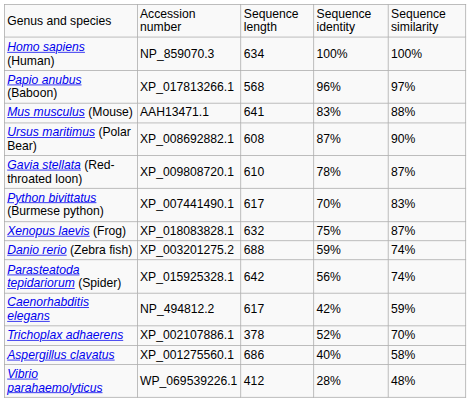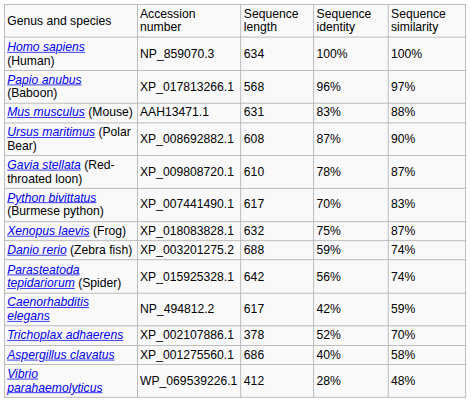 <table class="wikitable">
 <tr>
 <td>Genus and  species</td>
 <td>Accession number</td>
 <td>Sequence length</td>
 <td>Sequence  identity</td>
 <td>Sequence  similarity</td>
 </tr>
 <tr>
 <td><em><a href='#'>Homo sapiens</a></em> (Human)</td>
 <td>NP_859070.3</td>
 <td>634</td>
 <td>100%</td>
 <td>100%</td>
 </tr>
 <tr>
 <td><em><a href='#'>Papio anubus</a></em> (Baboon)</td>
 <td>XP_017813266.1</td>
 <td>568</td>
 <td>96%</td>
 <td>97%</td>
 </tr>
 <tr>
 <td><em><a href='#'>Mus musculus</a></em> (Mouse)</td>
 <td>AAH13471.1</td>
-<td>641</td>
+<td>631</td>
 <td>83%</td>
 <td>88%</td>
 </tr>
 <tr>
 <td><em><a href='#'>Ursus maritimus</a></em> (Polar Bear)</td>
 <td>XP_008692882.1</td>
 <td>608</td>
 <td>87%</td>
 <td>90%</td>
 </tr>
 <tr>
 <td><em><a href='#'>Gavia stellata</a></em> (Red-throated loon)</td>
 <td>XP_009808720.1</td>
 <td>610</td>
 <td>78%</td>
 <td>87%</td>
 </tr>
 <tr>
 <td><em><a href='#'>Python bivittatus</a></em> (Burmese python)</td>
 <td>XP_007441490.1</td>
 <td>617</td>
 <td>70%</td>
 <td>83%</td>
 </tr>
 <tr>
 <td><em><a href='#'>Xenopus laevis</a></em> (Frog)</td>
 <td>XP_018083828.1</td>
 <td>632</td>
 <td>75%</td>
 <td>87%</td>
 </tr>
 <tr>
 <td><em><a href='#'>Danio rerio</a></em> (Zebra fish)</td>
 <td>XP_003201275.2</td>
 <td>688</td>
 <td>59%</td>
 <td>74%</td>
 </tr>
 <tr>
 <td><em><a href='#'>Parasteatoda tepidariorum</a></em> (Spider)</td>
 <td>XP_015925328.1</td>
 <td>642</td>
 <td>56%</td>
 <td>74%</td>
 </tr>
 <tr>
 <td><em><a href='#'>Caenorhabditis elegans</a></em></td>
 <td>NP_494812.2</td>
 <td>617</td>
 <td>42%</td>
 <td>59%</td>
 </tr>
 <tr>
 <td><em><a href='#'>Trichoplax adhaerens</a></em></td>
 <td>XP_002107886.1</td>
 <td>378</td>
 <td>52%</td>
 <td>70%</td>
 </tr>
 <tr>
 <td><em><a href='#'>Aspergillus clavatus</a></em></td>
 <td>XP_001275560.1</td>
 <td>686</td>
 <td>40%</td>
 <td>58%</td>
 </tr>
 <tr>
 <td><em><a href='#'>Vibrio parahaemolyticus</a></em></td>
 <td>WP_069539226.1</td>
 <td>412</td>
 <td>28%</td>
 <td>48%</td>
 </tr>
 </table>
